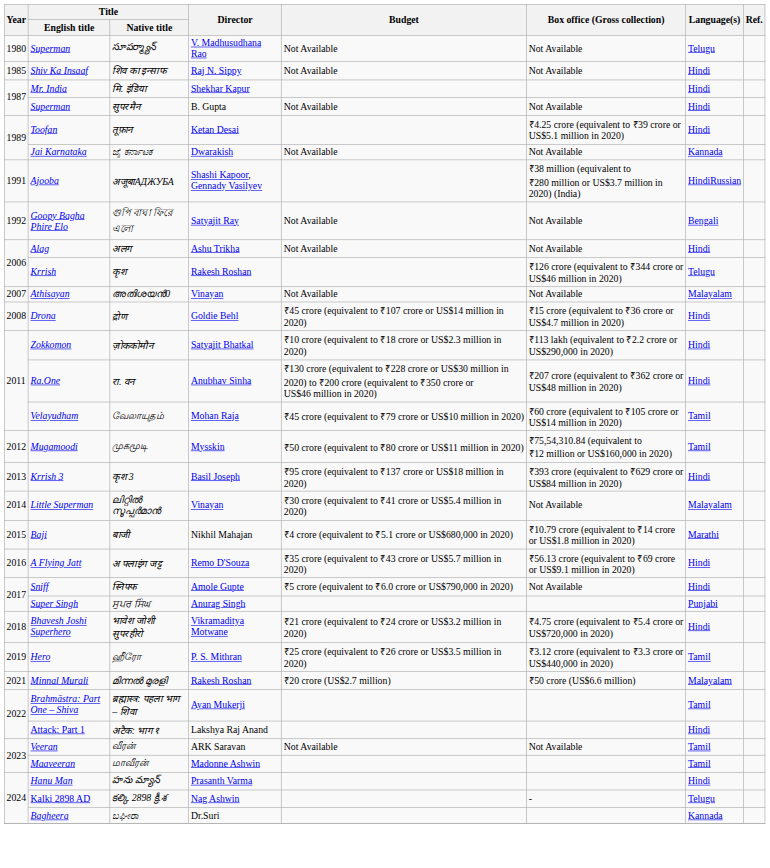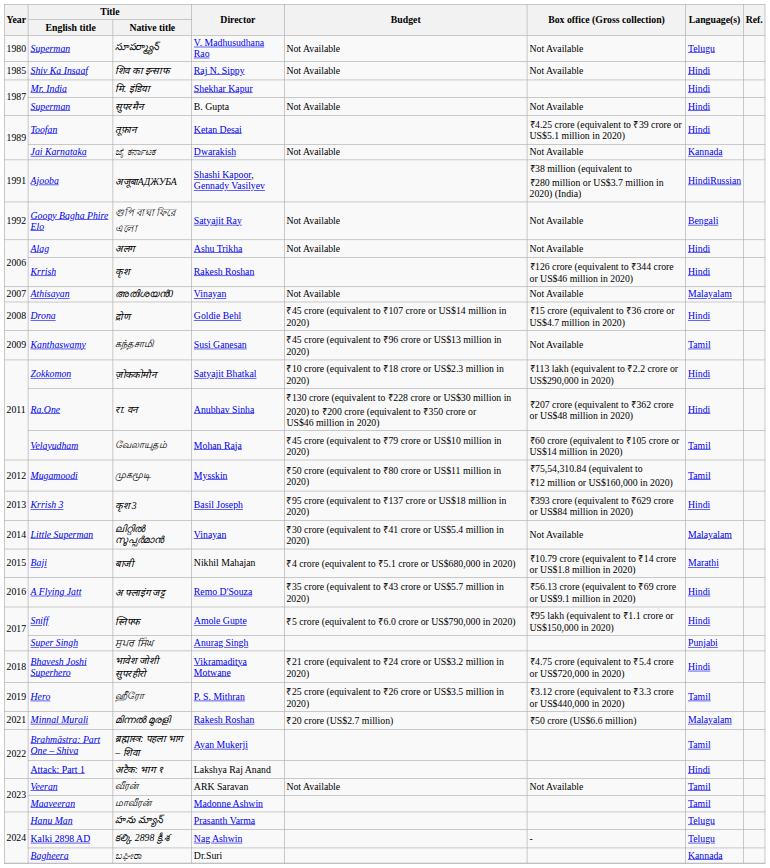 <table class="wikitable">
 <tr>
 <th rowspan="2">Year</th>
 <th colspan="2">Title</th>
 <th rowspan="2">Director</th>
 <th rowspan="2">Budget</th>
 <th rowspan="2">Box office (Gross collection)</th>
 <th rowspan="2">Language(s)</th>
 <th rowspan="2">Ref.</th>
 </tr>
 <tr>
 <th>English title</th>
 <th>Native title</th>
 </tr>
 <tr>
 <td>1980</td>
 <td><a href='#'><em>Superman</em></a></td>
 <td><em>సూపర్మ్యాన్</em></td>
 <td><a href='#'>V. Madhusudhana Rao</a></td>
 <td>Not Available</td>
 <td>Not Available</td>
 <td><a href='#'>Telugu</a></td>
 <td></td>
 </tr>
 <tr>
 <td>1985</td>
 <td><a href='#'><em>Shiv Ka Insaaf</em></a></td>
 <td><em>शिव का इन्साफ</em></td>
 <td><a href='#'>Raj N. Sippy</a></td>
 <td>Not Available</td>
 <td>Not Available</td>
 <td><a href='#'>Hindi</a></td>
 <td></td>
 </tr>
 <tr>
 <td rowspan="2">1987</td>
 <td><a href='#'><em>Mr. India</em></a></td>
 <td><em>मि. इंडिया</em></td>
 <td><a href='#'>Shekhar Kapur</a></td>
 <td></td>
 <td></td>
 <td><a href='#'>Hindi</a></td>
 <td></td>
 </tr>
 <tr>
 <td><a href='#'><em>Superman</em></a></td>
 <td><em>सुपरमैन</em></td>
 <td>B. Gupta</td>
 <td>Not Available</td>
 <td>Not Available</td>
 <td><a href='#'>Hindi</a></td>
 <td></td>
 </tr>
 <tr>
 <td rowspan="2">1989</td>
 <td><a href='#'><em>Toofan</em></a></td>
 <td><em>तूफ़ान</em></td>
 <td><a href='#'>Ketan Desai</a></td>
 <td></td>
 <td>₹4.25 crore (equivalent to ₹39 crore or US$5.1 million in 2020)</td>
 <td><a href='#'>Hindi</a></td>
 <td></td>
 </tr>
 <tr>
 <td><em><a href='#'>Jai Karnataka</a></em></td>
 <td><em>ಜೈ ಕರ್ನಾಟಕ</em></td>
 <td><a href='#'>Dwarakish</a></td>
 <td>Not Available</td>
 <td>Not Available</td>
 <td><a href='#'>Kannada</a></td>
 <td></td>
 </tr>
 <tr>
 <td>1991</td>
 <td><em><a href='#'>Ajooba</a></em></td>
 <td><em>अजूबाАДЖУБА</em></td>
 <td><a href='#'>Shashi Kapoor</a>, <a href='#'>Gennady Vasilyev</a></td>
 <td></td>
 <td>₹38 million (equivalent to ₹280 million or US$3.7 million in 2020) (India)</td>
 <td><a href='#'>Hindi</a><a href='#'>Russian</a></td>
 <td></td>
 </tr>
 <tr>
 <td>1992</td>
 <td><em><a href='#'>Goopy Bagha Phire Elo</a></em></td>
 <td><em>গুপি বাঘা ফিরে এলো</em></td>
 <td><a href='#'>Satyajit Ray</a></td>
 <td>Not Available</td>
 <td>Not Available</td>
 <td><a href='#'>Bengali</a></td>
 <td></td>
 </tr>
 <tr>
 <td rowspan="2">2006</td>
 <td><a href='#'><em>Alag</em></a></td>
 <td><em>अलग</em></td>
 <td><a href='#'>Ashu Trikha</a></td>
 <td>Not Available</td>
 <td>Not Available</td>
 <td><a href='#'>Hindi</a></td>
 <td></td>
 </tr>
 <tr>
 <td><em><a href='#'>Krrish</a></em></td>
 <td><em>कृश</em></td>
 <td><a href='#'>Rakesh Roshan</a></td>
 <td></td>
 <td>₹126 crore (equivalent to ₹344 crore or US$46 million in 2020)</td>
-<td><a href='#'>Telugu</a></td>
+<td><a href='#'>Hindi</a></td>
 <td></td>
 </tr>
 <tr>
 <td>2007</td>
 <td><em><a href='#'>Athisayan</a></em></td>
 <td><em>അതിശയൻ0</em></td>
 <td><a href='#'>Vinayan</a></td>
 <td>Not Available</td>
 <td>Not Available</td>
 <td><a href='#'>Malayalam</a></td>
 <td></td>
 </tr>
 <tr>
 <td>2008</td>
 <td><a href='#'><em>Drona</em></a></td>
 <td><em>द्रोण</em></td>
 <td><a href='#'>Goldie Behl</a></td>
 <td>₹45 crore (equivalent to ₹107 crore or US$14 million in 2020)</td>
 <td>₹15 crore (equivalent to ₹36 crore or US$4.7 million in 2020)</td>
 <td><a href='#'>Hindi</a></td>
+<td></td>
+</tr>
+<tr>
+<td>2009</td>
+<td><em><a href='#'>Kanthaswamy</a></em></td>
+<td><em>கந்தசாமி</em></td>
+<td><a href='#'>Susi Ganesan</a></td>
+<td>₹45 crore (equivalent to ₹96 crore or US$13 million in 2020)</td>
+<td>Not Available</td>
+<td><a href='#'>Tamil</a></td>
 <td></td>
 </tr>
 <tr>
 <td rowspan="3">2011</td>
 <td><em><a href='#'>Zokkomon</a></em></td>
 <td><em>ज़ोककोमौन</em></td>
 <td><a href='#'>Satyajit Bhatkal</a></td>
 <td>₹10 crore (equivalent to ₹18 crore or US$2.3 million in 2020)</td>
 <td>₹113 lakh (equivalent to ₹2.2 crore or US$290,000 in 2020)</td>
 <td><a href='#'>Hindi</a></td>
 <td></td>
 </tr>
 <tr>
 <td><em><a href='#'>Ra.One</a></em></td>
 <td><em>रा. वन</em></td>
 <td><a href='#'>Anubhav Sinha</a></td>
 <td>₹130 crore (equivalent to ₹228 crore or US$30 million in 2020) to ₹200 crore (equivalent to ₹350 crore or US$46 million in 2020)</td>
 <td>₹207 crore (equivalent to ₹362 crore or US$48 million in 2020)</td>
 <td><a href='#'>Hindi</a></td>
 <td></td>
 </tr>
 <tr>
 <td><em><a href='#'>Velayudham</a></em></td>
 <td><em>வேலாயுதம்</em></td>
 <td><a href='#'>Mohan Raja</a></td>
 <td>₹45 crore (equivalent to ₹79 crore or US$10 million in 2020)</td>
 <td>₹60 crore (equivalent to ₹105 crore or US$14 million in 2020)</td>
 <td><a href='#'>Tamil</a></td>
 <td></td>
 </tr>
 <tr>
 <td>2012</td>
 <td><em><a href='#'>Mugamoodi</a></em></td>
 <td><em>முகமூடி</em></td>
 <td><a href='#'>Mysskin</a></td>
 <td>₹50 crore (equivalent to ₹80 crore or US$11 million in 2020)</td>
 <td>₹75,54,310.84 (equivalent to ₹12 million or US$160,000 in 2020)</td>
 <td><a href='#'>Tamil</a></td>
 <td></td>
 </tr>
 <tr>
 <td>2013</td>
 <td><em><a href='#'>Krrish 3</a></em></td>
 <td><em>कृश 3</em></td>
 <td><a href='#'>Basil Joseph</a></td>
 <td>₹95 crore (equivalent to ₹137 crore or US$18 million in 2020)</td>
 <td>₹393 crore (equivalent to ₹629 crore or US$84 million in 2020)</td>
 <td><a href='#'>Hindi</a></td>
 <td></td>
 </tr>
 <tr>
 <td>2014</td>
 <td><em><a href='#'>Little Superman</a></em></td>
 <td><em>ലിറ്റിൽ സൂപ്പർമാൻ</em></td>
 <td><a href='#'>Vinayan</a></td>
 <td>₹30 crore (equivalent to ₹41 crore or US$5.4 million in 2020)</td>
 <td>Not Available</td>
 <td><a href='#'>Malayalam</a></td>
 <td></td>
 </tr>
 <tr>
 <td>2015</td>
 <td><a href='#'><em>Baji</em></a></td>
 <td><em>बाजी</em></td>
 <td>Nikhil Mahajan</td>
 <td>₹4 crore (equivalent to ₹5.1 crore or US$680,000 in 2020)</td>
 <td>₹10.79 crore (equivalent to ₹14 crore or US$1.8 million in 2020)</td>
 <td><a href='#'>Marathi</a></td>
 <td></td>
 </tr>
 <tr>
 <td>2016</td>
 <td><em><a href='#'>A Flying Jatt</a></em></td>
 <td><em>अ फ्लाइंग जट्ट</em></td>
 <td><a href='#'>Remo D'Souza</a></td>
 <td>₹35 crore (equivalent to ₹43 crore or US$5.7 million in 2020)</td>
 <td>₹56.13 crore (equivalent to ₹69 crore or US$9.1 million in 2020)</td>
 <td><a href='#'>Hindi</a></td>
 <td></td>
 </tr>
 <tr>
 <td rowspan="2">2017</td>
 <td><a href='#'><em>Sniff</em></a></td>
 <td><em>स्निफ्फ</em></td>
 <td><a href='#'>Amole Gupte</a></td>
 <td>₹5 crore (equivalent to ₹6.0 crore or US$790,000 in 2020)</td>
-<td>Not Available</td>
+<td>₹95 lakh (equivalent to ₹1.1 crore or US$150,000 in 2020)</td>
 <td><a href='#'>Hindi</a></td>
 <td></td>
 </tr>
 <tr>
 <td><em><a href='#'>Super Singh</a></em></td>
 <td><em>ਸੁਪਰ ਸਿੰਘ</em></td>
 <td><a href='#'>Anurag Singh</a></td>
 <td></td>
 <td></td>
 <td><a href='#'>Punjabi</a></td>
 <td></td>
 </tr>
 <tr>
 <td>2018</td>
 <td><em><a href='#'>Bhavesh Joshi Superhero</a></em></td>
 <td><em>भावेश जोशी सुपरहीरो</em></td>
 <td><a href='#'>Vikramaditya Motwane</a></td>
 <td>₹21 crore (equivalent to ₹24 crore or US$3.2 million in 2020)</td>
 <td>₹4.75 crore (equivalent to ₹5.4 crore or US$720,000 in 2020)</td>
 <td><a href='#'>Hindi</a></td>
 <td></td>
 </tr>
 <tr>
 <td>2019</td>
 <td><a href='#'><em>Hero</em></a></td>
 <td><em>ஹீரோ</em></td>
 <td><a href='#'>P. S. Mithran</a></td>
 <td>₹25 crore (equivalent to ₹26 crore or US$3.5 million in 2020)</td>
 <td>₹3.12 crore (equivalent to ₹3.3 crore or US$440,000 in 2020)</td>
 <td><a href='#'>Tamil</a></td>
 <td></td>
 </tr>
 <tr>
 <td>2021</td>
 <td><em><a href='#'>Minnal Murali</a></em></td>
 <td><em>മിന്നൽ മുരളി</em></td>
 <td><a href='#'>Rakesh Roshan</a></td>
 <td>₹20 crore (US$2.7 million)</td>
 <td>₹50 crore (US$6.6 million)</td>
 <td><a href='#'>Malayalam</a></td>
 <td></td>
 </tr>
 <tr>
 <td rowspan="2">2022</td>
 <td><em><a href='#'>Brahmāstra: Part One – Shiva</a></em></td>
 <td><em>ब्रह्मास्त्र: पहला भाग  – शिवा</em></td>
 <td><a href='#'>Ayan Mukerji</a></td>
 <td></td>
 <td></td>
 <td><a href='#'>Tamil</a></td>
 <td></td>
 </tr>
 <tr>
 <td><a href='#'>Attack: Part 1</a></td>
 <td><em>अटैक: भाग १</em></td>
 <td>Lakshya Raj Anand</td>
 <td></td>
 <td></td>
 <td><a href='#'>Hindi</a></td>
 <td></td>
 </tr>
 <tr>
 <td rowspan="2">2023</td>
 <td><a href='#'><em>Veeran</em></a></td>
 <td><em>வீரன்</em></td>
 <td>ARK Saravan</td>
 <td>Not Available</td>
 <td>Not Available</td>
 <td><a href='#'>Tamil</a></td>
 <td></td>
 </tr>
 <tr>
 <td><a href='#'><em>Maaveeran</em></a></td>
 <td><em>மாவீரன்</em></td>
 <td><a href='#'>Madonne Ashwin</a></td>
 <td></td>
 <td></td>
 <td><a href='#'>Tamil</a></td>
 <td></td>
 </tr>
 <tr>
 <td rowspan="3">2024</td>
 <td><em><a href='#'>Hanu Man</a></em></td>
 <td><em>హను మ్యాన్</em></td>
 <td><a href='#'>Prasanth Varma</a></td>
 <td></td>
 <td></td>
-<td><a href='#'>Hindi</a></td>
+<td><a href='#'>Telugu</a></td>
 <td></td>
 </tr>
 <tr>
 <td><a href='#'>Kalki 2898 AD</a></td>
 <td><em>కల్కి 2898 క్రీ.శ</em></td>
 <td><a href='#'>Nag Ashwin</a></td>
 <td></td>
 <td> - </td>
 <td><a href='#'>Telugu</a></td>
 <td></td>
 </tr>
 <tr>
 <td><a href='#'><em>Bagheera</em></a></td>
 <td><em>ಬಘೀರಾ</em></td>
 <td>Dr.Suri</td>
 <td></td>
 <td></td>
 <td><a href='#'>Kannada</a></td>
 <td></td>
 </tr>
 <tr>
 </tr>
 </table>
